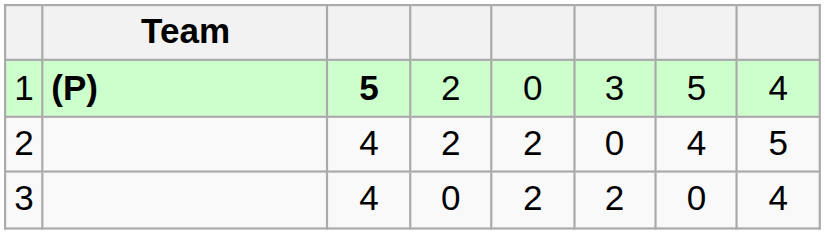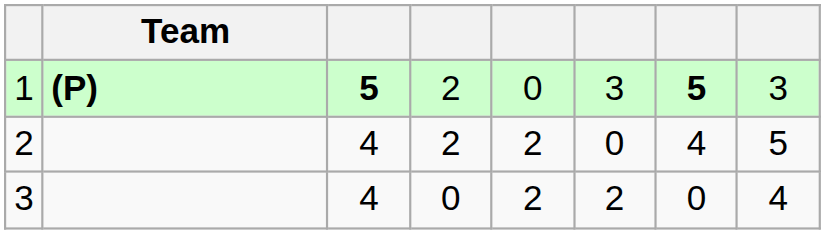 <table class="wikitable" style="text-align:center; margin-bottom:0">
 <tr>
 <th style="width:10px"></th>
 <th style="width:35%;">Team</th>
 <th style="width:30px;"></th>
 <th style="width:30px;"></th>
 <th style="width:30px;"></th>
 <th style="width:30px;"></th>
 <th style="width:30px;"></th>
 <th style="width:30px;"></th>
 </tr>
 <tr style="background:#ccffcc;">
 <td>1</td>
 <td align=left> <strong>(P)</strong></td>
 <td><strong>5</strong></td>
 <td>2</td>
 <td>0</td>
 <td>3</td>
-<td>5</td>
-<td>4</td>
+<td><strong>5</strong></td>
+<td>3</td>
 </tr>
 <tr>
 <td>2</td>
 <td align=left></td>
 <td>4</td>
 <td>2</td>
 <td>2</td>
 <td>0</td>
 <td>4</td>
 <td>5</td>
 </tr>
 <tr>
 <td>3</td>
 <td align=left></td>
 <td>4</td>
 <td>0</td>
 <td>2</td>
 <td>2</td>
 <td>0</td>
 <td>4</td>
 </tr>
 </table>
